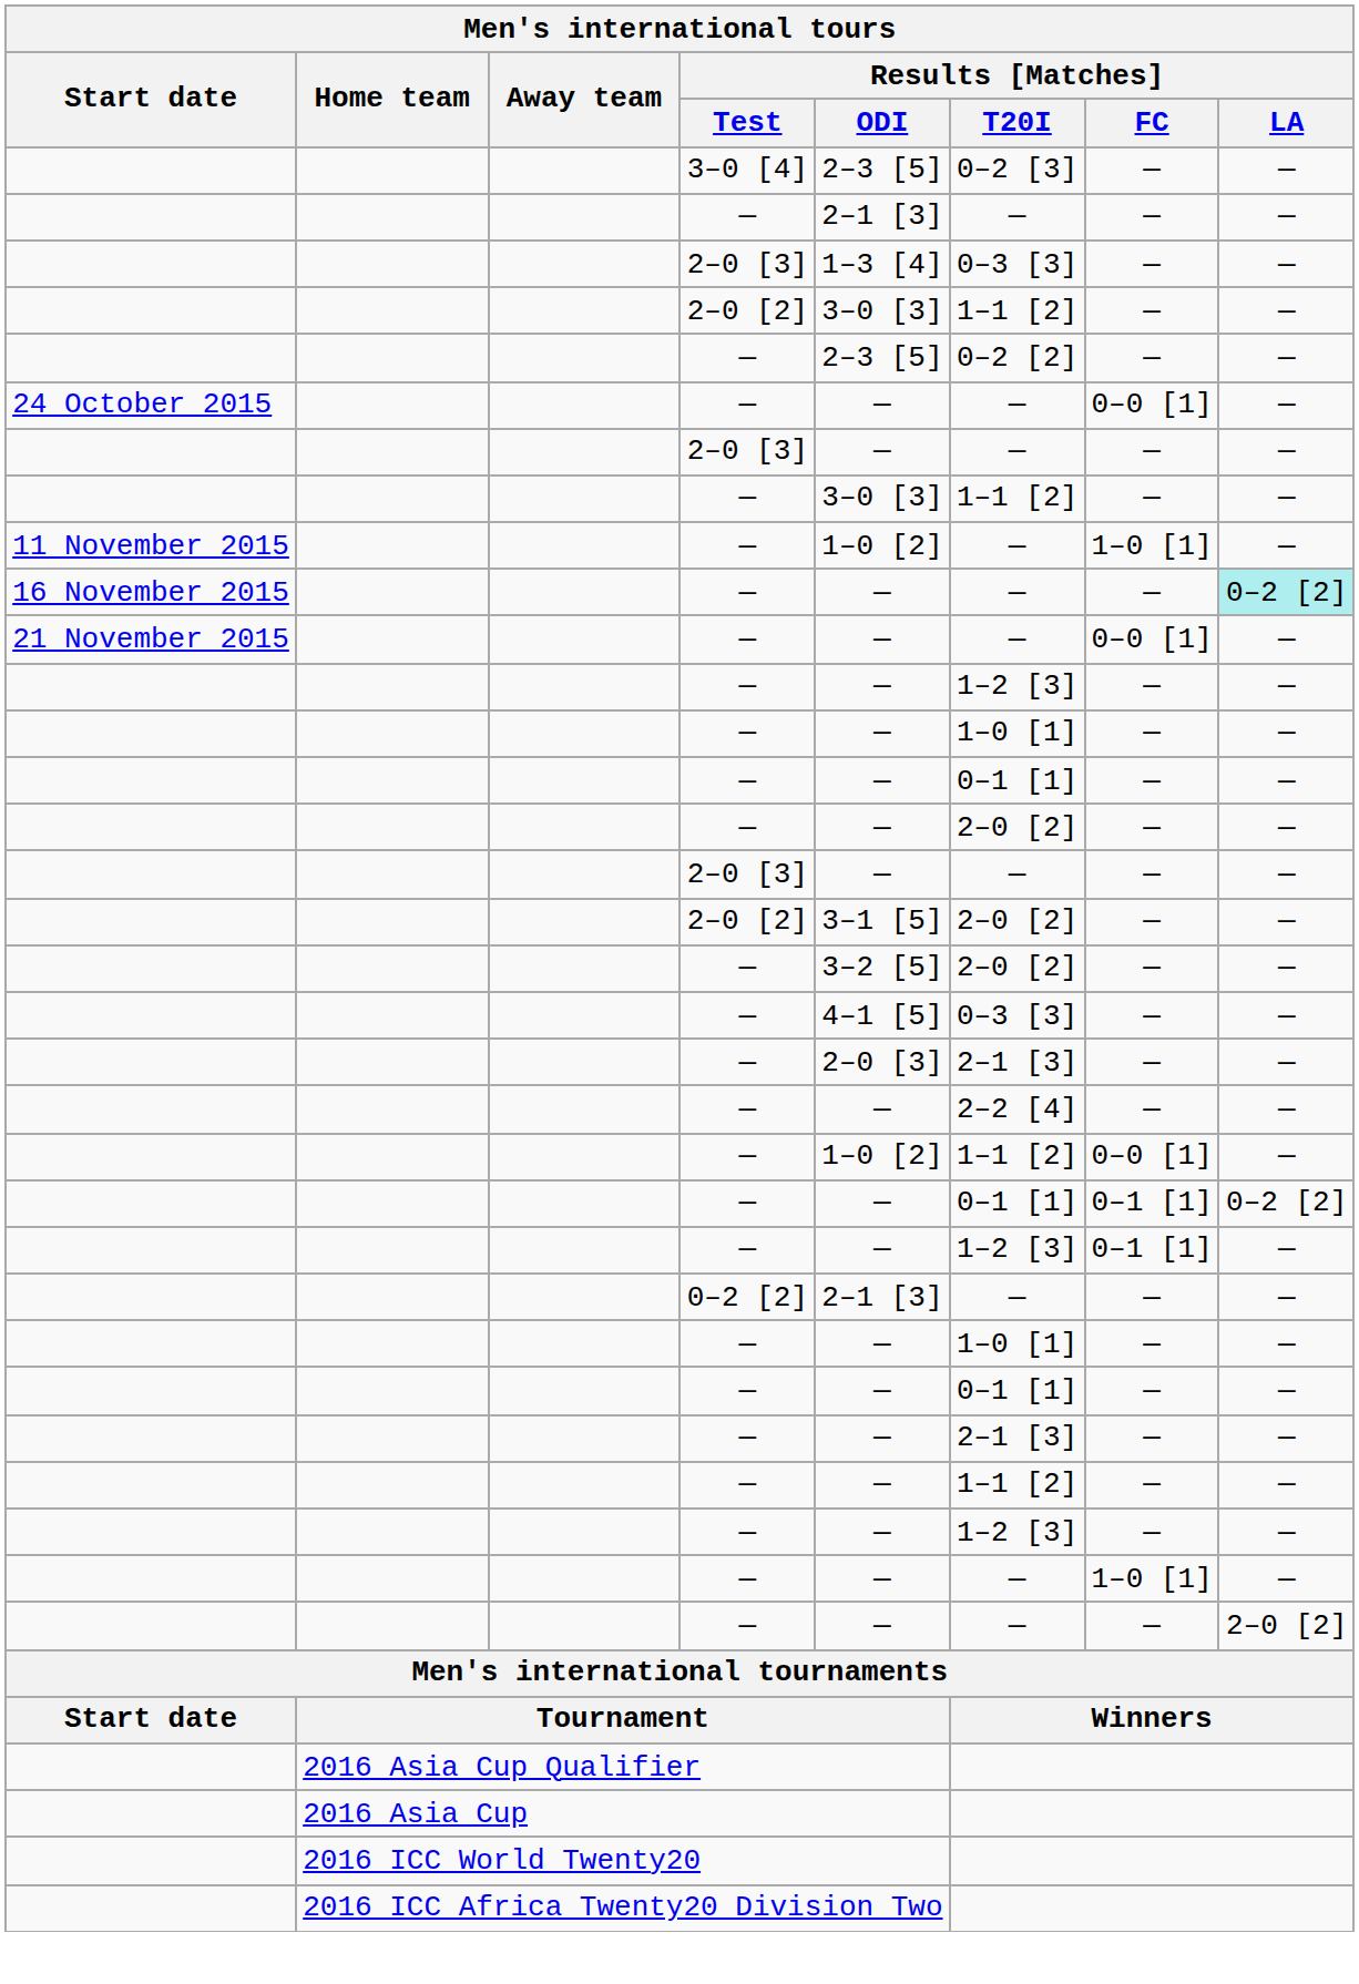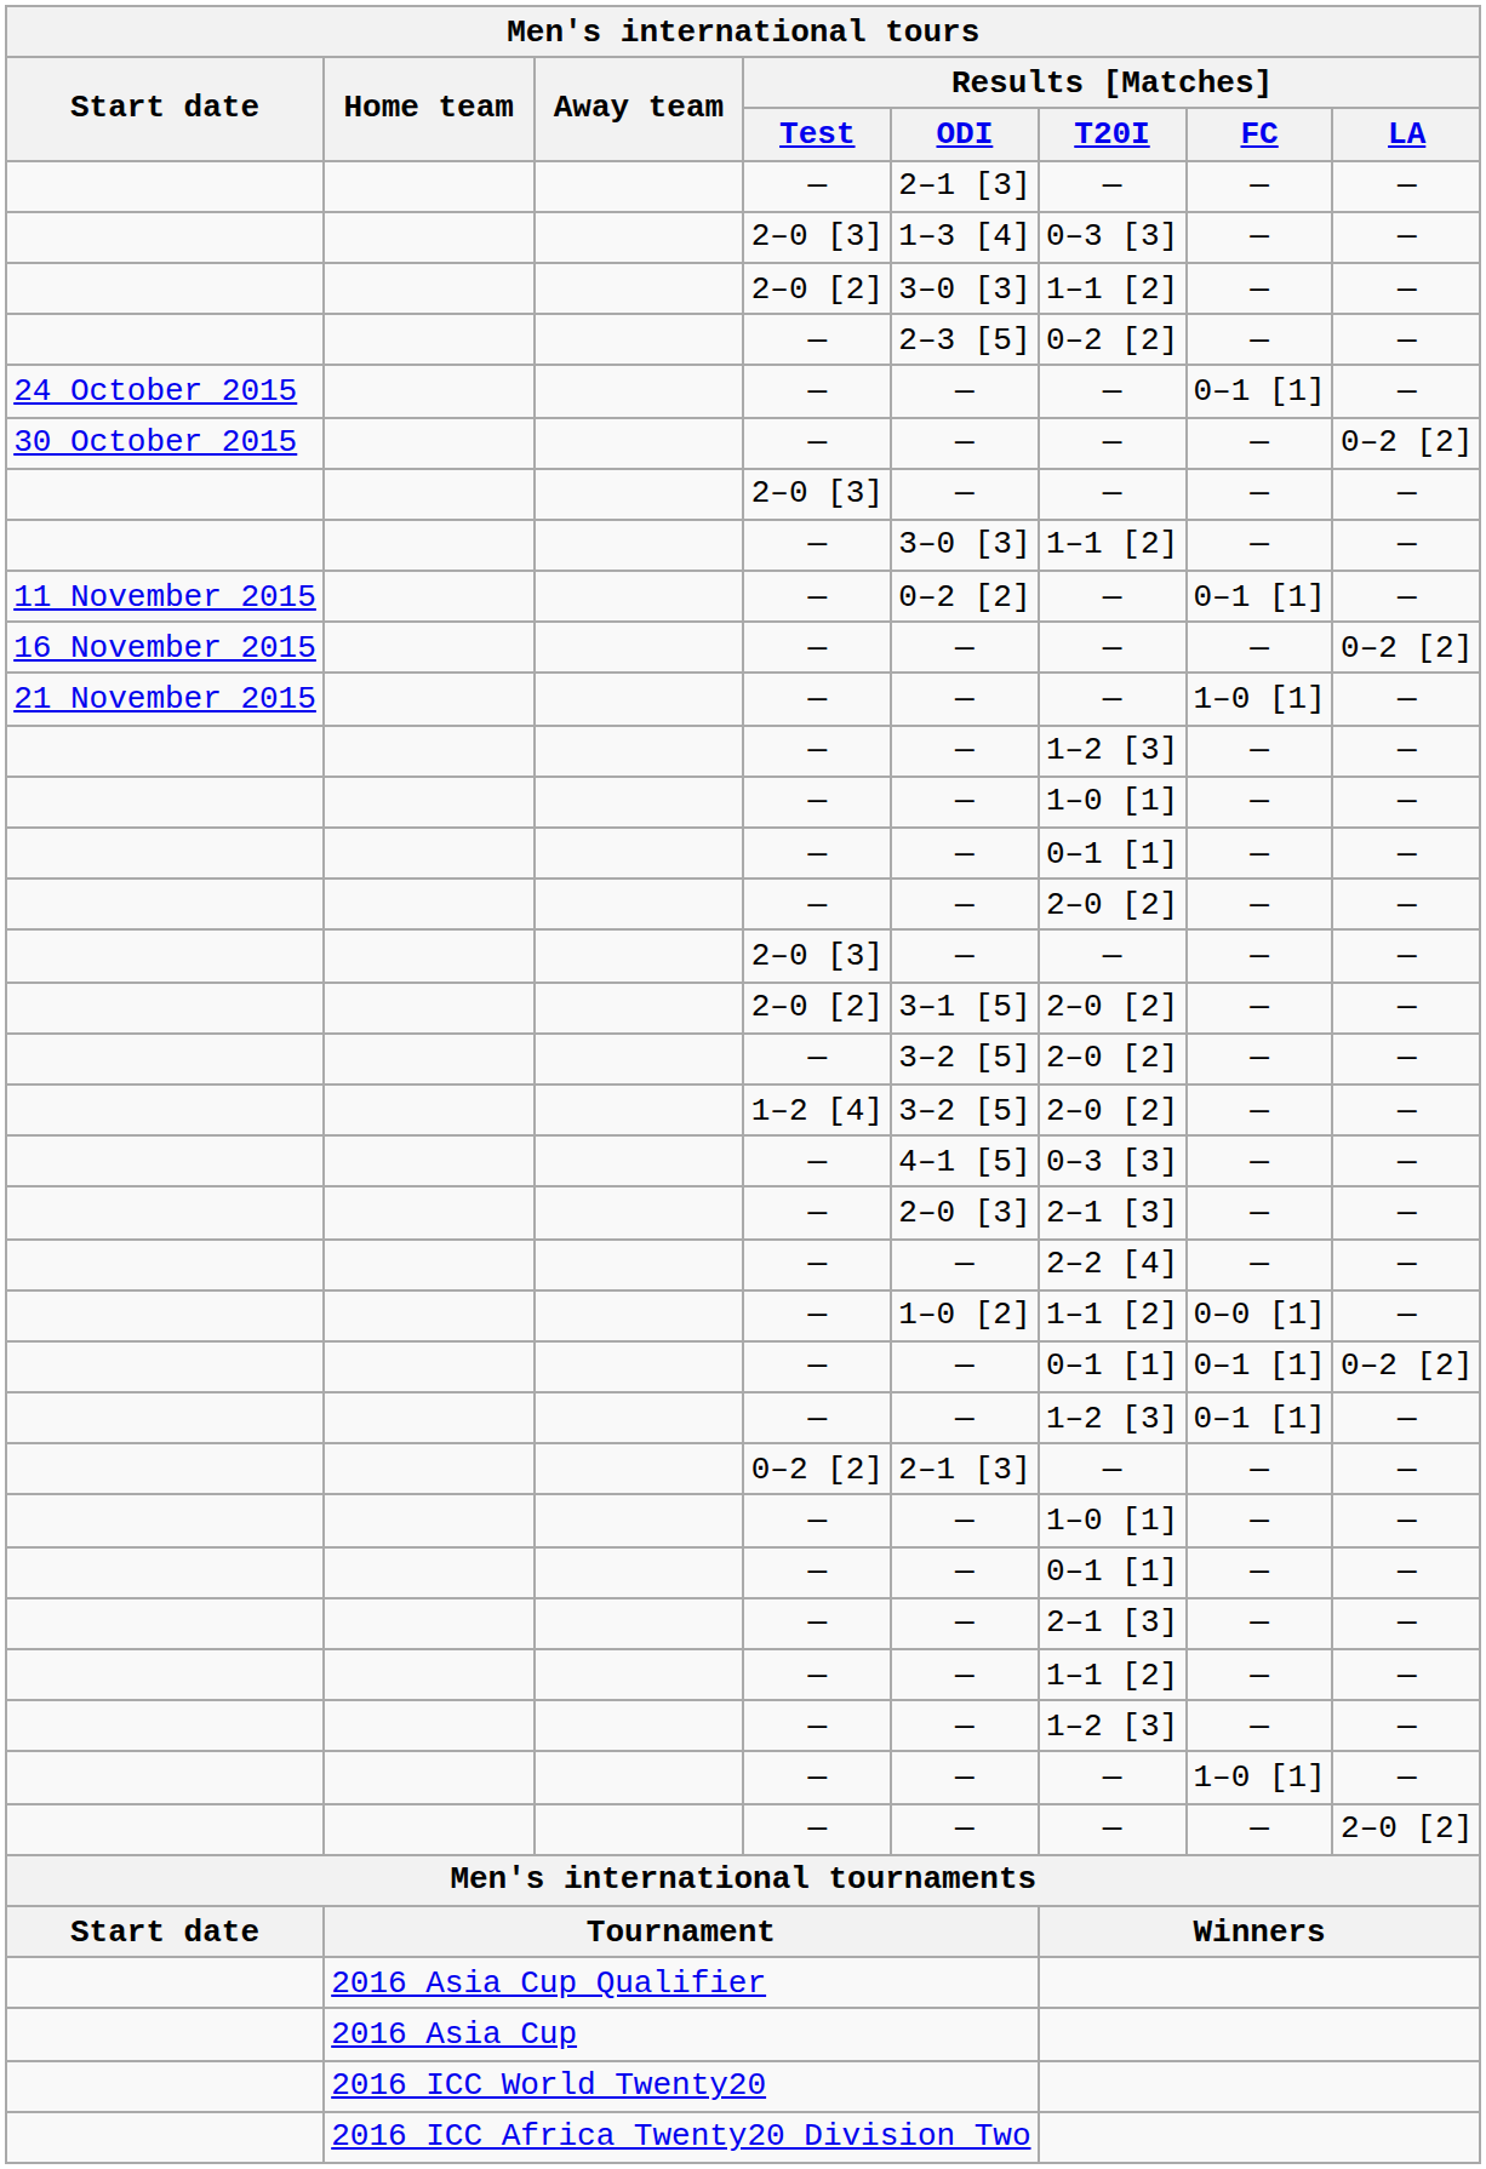 <table class="wikitable ubsortable" style="text-align:center; white-space:nowrap">
 <tr>
 <th colspan=8>Men's international tours</th>
 </tr>
 <tr>
 <th rowspan=2>Start date</th>
 <th rowspan=2>Home team</th>
 <th rowspan=2>Away team</th>
 <th colspan=5>Results [Matches]</th>
 </tr>
 <tr>
 <th width=50><a href='#'>Test</a></th>
 <th width=50><a href='#'>ODI</a></th>
 <th width=50><a href='#'>T20I</a></th>
 <th width=50><a href='#'>FC</a></th>
 <th width=50><a href='#'>LA</a></th>
-</tr>
-<tr>
-<td style="text-align:left"><a href='#'></a></td>
-<td style="text-align:left"></td>
-<td style="text-align:left"></td>
-<td>3–0 [4]</td>
-<td>2–3 [5]</td>
-<td>0–2 [3]</td>
-<td>—</td>
-<td>—</td>
 </tr>
 <tr>
 <td style="text-align:left"><a href='#'></a></td>
 <td style="text-align:left"></td>
 <td style="text-align:left"></td>
 <td>—</td>
 <td>2–1 [3]</td>
 <td>—</td>
 <td>—</td>
 <td>—</td>
 </tr>
 <tr>
 <td style="text-align:left"><a href='#'></a></td>
 <td style="text-align:left"> </td>
 <td style="text-align:left"></td>
 <td>2–0 [3]</td>
 <td>1–3 [4]</td>
 <td>0–3 [3]</td>
 <td>—</td>
 <td>—</td>
 </tr>
 <tr>
 <td style="text-align:left"><a href='#'></a></td>
 <td style="text-align:left"></td>
 <td style="text-align:left"></td>
 <td>2–0 [2]</td>
 <td>3–0 [3]</td>
 <td>1–1 [2]</td>
 <td>—</td>
 <td>—</td>
 </tr>
 <tr>
 <td style="text-align:left"><a href='#'></a></td>
 <td style="text-align:left"></td>
 <td style="text-align:left"></td>
 <td>—</td>
 <td>2–3 [5]</td>
 <td>0–2 [2]</td>
 <td>—</td>
 <td>—</td>
 </tr>
 <tr>
 <td style="text-align:left"><a href='#'>24 October 2015</a></td>
 <td style="text-align:left"></td>
 <td style="text-align:left"></td>
 <td>—</td>
 <td>—</td>
 <td>—</td>
-<td>0–0 [1]</td>
+<td>0–1 [1]</td>
 <td>—</td>
+</tr>
+<tr>
+<td style="text-align:left"><a href='#'>30 October 2015</a></td>
+<td style="text-align:left"></td>
+<td style="text-align:left"></td>
+<td>—</td>
+<td>—</td>
+<td>—</td>
+<td>—</td>
+<td>0–2 [2]</td>
 </tr>
 <tr>
 <td style="text-align:left"><a href='#'></a></td>
 <td style="text-align:left"></td>
 <td style="text-align:left"></td>
 <td>2–0 [3]</td>
 <td>—</td>
 <td>—</td>
 <td>—</td>
 <td>—</td>
 </tr>
 <tr>
 <td style="text-align:left"><a href='#'></a></td>
 <td style="text-align:left"></td>
 <td style="text-align:left"></td>
 <td>—</td>
 <td>3–0 [3]</td>
 <td>1–1 [2]</td>
 <td>—</td>
 <td>—</td>
 </tr>
 <tr>
 <td style="text-align:left"><a href='#'>11 November 2015</a></td>
 <td style="text-align:left"></td>
 <td style="text-align:left"></td>
 <td>—</td>
-<td>1–0 [2]</td>
+<td>0–2 [2]</td>
 <td>—</td>
-<td>1–0 [1]</td>
+<td>0–1 [1]</td>
 <td>—</td>
 </tr>
 <tr>
 <td style="text-align:left"><a href='#'>16 November 2015</a></td>
 <td style="text-align:left"> </td>
 <td style="text-align:left"></td>
 <td>—</td>
 <td>—</td>
 <td>—</td>
 <td>—</td>
-<td style="background: paleturquoise;">0–2 [2]</td>
+<td>0–2 [2]</td>
 </tr>
 <tr>
 <td style="text-align:left"><a href='#'>21 November 2015</a></td>
 <td style="text-align:left"> </td>
 <td style="text-align:left"></td>
 <td>—</td>
 <td>—</td>
 <td>—</td>
-<td>0–0 [1]</td>
+<td>1–0 [1]</td>
 <td>—</td>
 </tr>
 <tr>
 <td style="text-align:left"><a href='#'></a></td>
 <td style="text-align:left"> </td>
 <td style="text-align:left"></td>
 <td>—</td>
 <td>—</td>
 <td>1–2 [3]</td>
 <td>—</td>
 <td>—</td>
 </tr>
 <tr>
 <td style="text-align:left"><a href='#'></a></td>
 <td style="text-align:left"></td>
 <td style="text-align:left"></td>
 <td>—</td>
 <td>—</td>
 <td>1–0 [1]</td>
 <td>—</td>
 <td>—</td>
 </tr>
 <tr>
 <td style="text-align:left"><a href='#'></a></td>
 <td style="text-align:left"> </td>
 <td style="text-align:left"></td>
 <td>—</td>
 <td>—</td>
 <td>0–1 [1]</td>
 <td>—</td>
 <td>—</td>
 </tr>
 <tr>
 <td style="text-align:left"><a href='#'></a></td>
 <td style="text-align:left"> </td>
 <td style="text-align:left"></td>
 <td>—</td>
 <td>—</td>
 <td>2–0 [2]</td>
 <td>—</td>
 <td>—</td>
 </tr>
 <tr>
 <td style="text-align:left"><a href='#'></a></td>
 <td style="text-align:left"></td>
 <td style="text-align:left"></td>
 <td>2–0 [3]</td>
 <td>—</td>
 <td>—</td>
 <td>—</td>
 <td>—</td>
 </tr>
 <tr>
 <td style="text-align:left"><a href='#'></a></td>
 <td style="text-align:left"></td>
 <td style="text-align:left"></td>
 <td>2–0 [2]</td>
 <td>3–1 [5]</td>
 <td>2–0 [2]</td>
 <td>—</td>
 <td>—</td>
 </tr>
 <tr>
 <td style="text-align:left"><a href='#'></a></td>
 <td style="text-align:left"> </td>
 <td style="text-align:left"></td>
 <td>—</td>
+<td>3–2 [5]</td>
+<td>2–0 [2]</td>
+<td>—</td>
+<td>—</td>
+</tr>
+<tr>
+<td style="text-align:left"><a href='#'></a></td>
+<td style="text-align:left"></td>
+<td style="text-align:left"></td>
+<td>1–2 [4]</td>
 <td>3–2 [5]</td>
 <td>2–0 [2]</td>
 <td>—</td>
 <td>—</td>
 </tr>
 <tr>
 <td style="text-align:left"><a href='#'></a></td>
 <td style="text-align:left"></td>
 <td style="text-align:left"></td>
 <td>—</td>
 <td>4–1 [5]</td>
 <td>0–3 [3]</td>
 <td>—</td>
 <td>—</td>
 </tr>
 <tr>
 <td style="text-align:left"><a href='#'></a></td>
 <td style="text-align:left"></td>
 <td style="text-align:left"></td>
 <td>—</td>
 <td>2–0 [3]</td>
 <td>2–1 [3]</td>
 <td>—</td>
 <td>—</td>
 </tr>
 <tr>
 <td style="text-align:left"><a href='#'></a></td>
 <td style="text-align:left"></td>
 <td style="text-align:left"></td>
 <td>—</td>
 <td>—</td>
 <td>2–2 [4]</td>
 <td>—</td>
 <td>—</td>
 </tr>
 <tr>
 <td style="text-align:left"><a href='#'></a></td>
 <td style="text-align:left"></td>
 <td style="text-align:left"></td>
 <td>—</td>
 <td>1–0 [2]</td>
 <td>1–1 [2]</td>
 <td>0–0 [1]</td>
 <td>—</td>
 </tr>
 <tr>
 <td style="text-align:left"><a href='#'></a></td>
 <td style="text-align:left"></td>
 <td style="text-align:left"></td>
 <td>—</td>
 <td>—</td>
 <td>0–1 [1]</td>
 <td>0–1 [1]</td>
 <td>0–2 [2]</td>
 </tr>
 <tr>
 <td style="text-align:left"><a href='#'></a></td>
 <td style="text-align:left"> </td>
 <td style="text-align:left"></td>
 <td>—</td>
 <td>—</td>
 <td>1–2 [3]</td>
 <td>0–1 [1]</td>
 <td>—</td>
 </tr>
 <tr>
 <td style="text-align:left"><a href='#'></a></td>
 <td style="text-align:left"></td>
 <td style="text-align:left"></td>
 <td>0–2 [2]</td>
 <td>2–1 [3]</td>
 <td>—</td>
 <td>—</td>
 <td>—</td>
 </tr>
 <tr>
 <td style="text-align:left"><a href='#'></a></td>
 <td style="text-align:left"></td>
 <td style="text-align:left"></td>
 <td>—</td>
 <td>—</td>
 <td>1–0 [1]</td>
 <td>—</td>
 <td>—</td>
 </tr>
 <tr>
 <td style="text-align:left"><a href='#'></a></td>
 <td style="text-align:left"> </td>
 <td style="text-align:left"></td>
 <td>—</td>
 <td>—</td>
 <td>0–1 [1]</td>
 <td>—</td>
 <td>—</td>
 </tr>
 <tr>
 <td style="text-align:left"><a href='#'></a></td>
 <td style="text-align:left"></td>
 <td style="text-align:left"></td>
 <td>—</td>
 <td>—</td>
 <td>2–1 [3]</td>
 <td>—</td>
 <td>—</td>
 </tr>
 <tr>
 <td style="text-align:left"><a href='#'></a></td>
 <td style="text-align:left"></td>
 <td style="text-align:left"></td>
 <td>—</td>
 <td>—</td>
 <td>1–1 [2]</td>
 <td>—</td>
 <td>—</td>
 </tr>
 <tr>
 <td style="text-align:left"><a href='#'></a></td>
 <td style="text-align:left"></td>
 <td style="text-align:left"></td>
 <td>—</td>
 <td>—</td>
 <td>1–2 [3]</td>
 <td>—</td>
 <td>—</td>
 </tr>
 <tr>
 <td style="text-align:left"><a href='#'></a></td>
 <td style="text-align:left"> </td>
 <td style="text-align:left"></td>
 <td>—</td>
 <td>—</td>
 <td>—</td>
 <td>1–0 [1]</td>
 <td>—</td>
 </tr>
 <tr>
 <td style="text-align:left"><a href='#'></a></td>
 <td style="text-align:left"></td>
 <td style="text-align:left"></td>
 <td>—</td>
 <td>—</td>
 <td>—</td>
 <td>—</td>
 <td>2–0 [2]</td>
 </tr>
 <tr>
 <th colspan="8">Men's international tournaments</th>
 </tr>
 <tr>
 <th>Start date</th>
 <th colspan=4>Tournament</th>
 <th colspan=3>Winners</th>
 </tr>
 <tr>
 <td style="text-align:left"><a href='#'></a></td>
 <td style="text-align:left" colspan=4> <a href='#'>2016 Asia Cup Qualifier</a></td>
 <td style="text-align:left" colspan=3></td>
 </tr>
 <tr class="sortbottom">
 <td style="text-align:left"><a href='#'></a></td>
 <td style="text-align:left" colspan=4> <a href='#'>2016 Asia Cup</a></td>
 <td style="text-align:left" colspan=3></td>
 </tr>
 <tr class="sortbottom">
 <td style="text-align:left"><a href='#'></a></td>
 <td style="text-align:left" colspan=4> <a href='#'>2016 ICC World Twenty20</a></td>
 <td style="text-align:left" colspan=3></td>
 </tr>
 <tr>
 <td style="text-align:left"><a href='#'></a></td>
 <td style="text-align:left" colspan=4> <a href='#'>2016 ICC Africa Twenty20 Division Two</a></td>
 <td style="text-align:left" colspan=3></td>
 </tr>
 </table>
